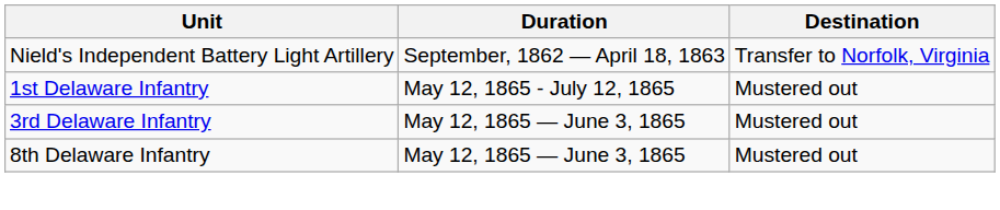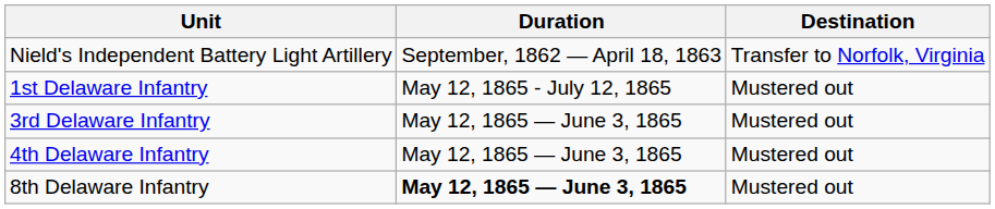 <table class="wikitable">
 <tr>
 <th>Unit</th>
 <th>Duration</th>
 <th>Destination</th>
 </tr>
 <tr>
 <td>Nield's Independent Battery Light Artillery</td>
 <td>September, 1862 — April 18, 1863</td>
 <td>Transfer to <a href='#'>Norfolk, Virginia</a></td>
 </tr>
 <tr>
 <td><a href='#'>1st Delaware Infantry</a></td>
 <td>May 12, 1865 - July 12, 1865</td>
 <td>Mustered out </td>
 </tr>
 <tr>
 <td><a href='#'>3rd Delaware Infantry</a></td>
 <td>May 12, 1865 — June 3, 1865</td>
 <td>Mustered out </td>
 </tr>
 <tr>
-<td>8th Delaware Infantry</td>
+<td><a href='#'>4th Delaware Infantry</a></td>
 <td>May 12, 1865 — June 3, 1865</td>
 <td>Mustered out </td>
 </tr>
+<tr>
+<td>8th Delaware Infantry</td>
+<td><strong>May 12, 1865 — June 3, 1865</strong></td>
+<td>Mustered out </td>
+</tr>
 </table>
